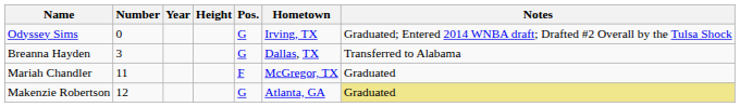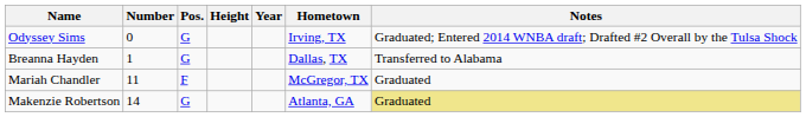 <table class="wikitable sortable" border="1">
 <tr>
 <th>Name</th>
 <th>Number</th>
+<th>Pos.</th>
+<th>Height</th>
 <th>Year</th>
-<th>Height</th>
-<th>Pos.</th>
 <th>Hometown</th>
 <th class="unsortable">Notes</th>
 </tr>
 <tr>
 <td><a href='#'>Odyssey Sims</a></td>
 <td>0</td>
+<td><a href='#'>G</a></td>
 <td></td>
 <td></td>
-<td><a href='#'>G</a></td>
 <td><a href='#'>Irving, TX</a></td>
 <td>Graduated; Entered <a href='#'>2014 WNBA draft</a>; Drafted #2 Overall by the <a href='#'>Tulsa Shock</a></td>
 </tr>
 <tr>
 <td>Breanna Hayden</td>
-<td>3</td>
+<td>1</td>
+<td><a href='#'>G</a></td>
 <td></td>
 <td></td>
-<td><a href='#'>G</a></td>
 <td><a href='#'>Dallas</a>, <a href='#'>TX</a></td>
 <td>Transferred to Alabama</td>
 </tr>
 <tr>
 <td>Mariah Chandler</td>
 <td>11</td>
+<td><a href='#'>F</a></td>
 <td></td>
 <td></td>
-<td><a href='#'>F</a></td>
 <td><a href='#'>McGregor, TX</a></td>
 <td>Graduated</td>
 </tr>
 <tr>
 <td>Makenzie Robertson</td>
-<td>12</td>
+<td>14</td>
+<td><a href='#'>G</a></td>
 <td></td>
 <td></td>
-<td><a href='#'>G</a></td>
 <td><a href='#'>Atlanta, GA</a></td>
 <td style="background: khaki;">Graduated</td>
 </tr>
 </table>
